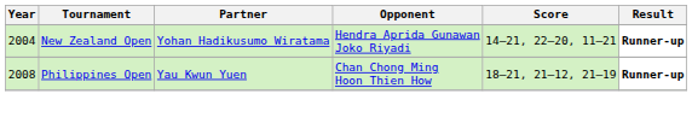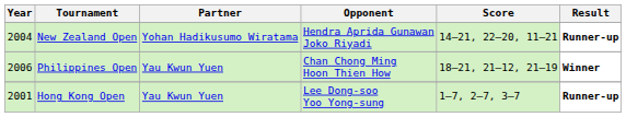 <table class="sortable wikitable" style="font-size: 90%;">
 <tr>
 <th>Year</th>
 <th>Tournament</th>
 <th>Partner</th>
 <th>Opponent</th>
 <th>Score</th>
 <th>Result</th>
 </tr>
 <tr>
 </tr>
 <tr style="background:#D4F1C5">
 <td align="center">2004</td>
 <td align="left"><a href='#'>New Zealand Open</a></td>
 <td align="left"> <a href='#'>Yohan Hadikusumo Wiratama</a></td>
 <td align="left"> <a href='#'>Hendra Aprida Gunawan</a><br> <a href='#'>Joko Riyadi</a></td>
 <td align="left">14–21, 22–20, 11–21</td>
 <td style="text-align:left; background:white"> <strong>Runner-up</strong></td>
 </tr>
 <tr>
 </tr>
 <tr style="background:#D4F1C5">
-<td align="center">2008</td>
+<td align="center">2006</td>
 <td align="left"><a href='#'>Philippines Open</a></td>
 <td align="left"> <a href='#'>Yau Kwun Yuen</a></td>
 <td align="left"> <a href='#'>Chan Chong Ming</a><br> <a href='#'>Hoon Thien How</a></td>
 <td align="left">18–21, 21–12, 21–19</td>
-<td style="text-align:left; background:white"> <strong>Runner-up</strong></td>
+<td style="text-align:left; background:white"> <strong>Winner</strong></td>
 </tr>
 <tr>
 </tr>
+<tr style="background:#D4F1C5">
+<td align="center">2001</td>
+<td align="left"><a href='#'>Hong Kong Open</a></td>
+<td align="left"> <a href='#'>Yau Kwun Yuen</a></td>
+<td align="left"> <a href='#'>Lee Dong-soo</a><br> <a href='#'>Yoo Yong-sung</a></td>
+<td align="left">1–7, 2–7, 3–7</td>
+<td style="text-align:left; background:white"> <strong>Runner-up</strong></td>
+</tr>
 </table>
